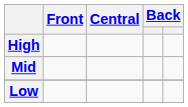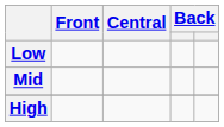 <table class="wikitable" style="text-align: center;">
 <tr>
 <th rowspan="2"> </th>
 <th rowspan="2"><a href='#'>Front</a></th>
 <th rowspan="2"><a href='#'>Central</a></th>
 <th colspan="2"><a href='#'>Back</a></th>
 </tr>
 <tr>
 <th></th>
 <th></th>
 </tr>
 <tr class="nounderlines">
-<th><a href='#'>High</a></th>
+<th><a href='#'>Low</a></th>
+<td></td>
 <td> </td>
 <td></td>
-<td> </td>
-<td> </td>
+<td></td>
 </tr>
 <tr class="nounderlines">
 <th><a href='#'>Mid</a></th>
 <td> </td>
 <td> </td>
 <td></td>
 <td> </td>
 </tr>
 <tr class="nounderlines">
 </tr>
 <tr class="nounderlines">
-<th><a href='#'>Low</a></th>
+<th><a href='#'>High</a></th>
+<td> </td>
 <td></td>
 <td> </td>
-<td></td>
-<td></td>
+<td> </td>
 </tr>
 </table>
